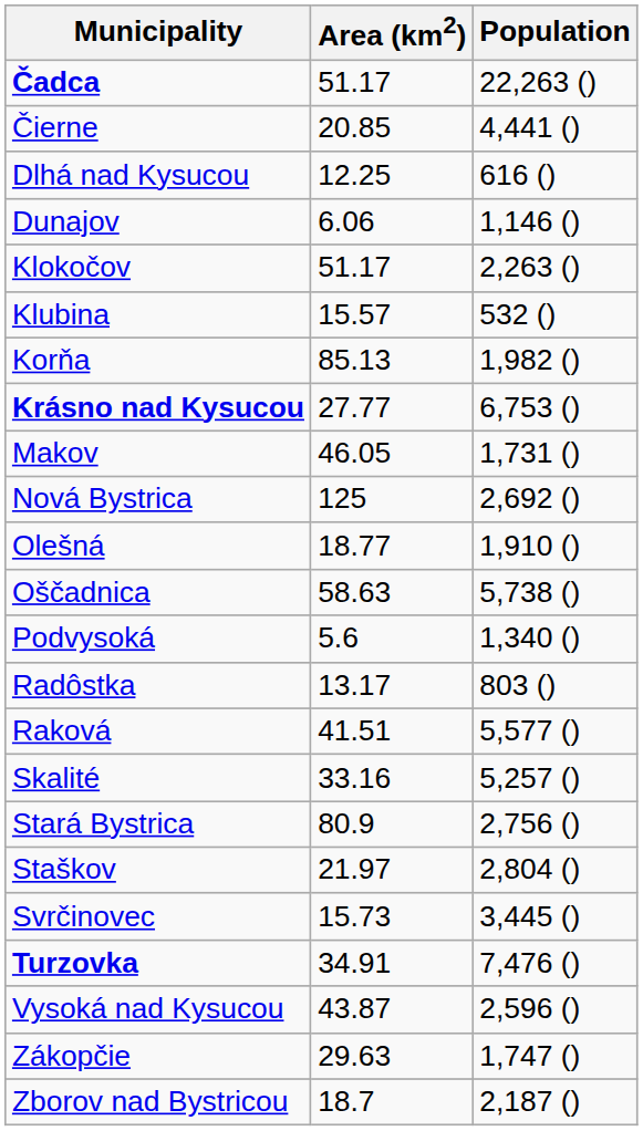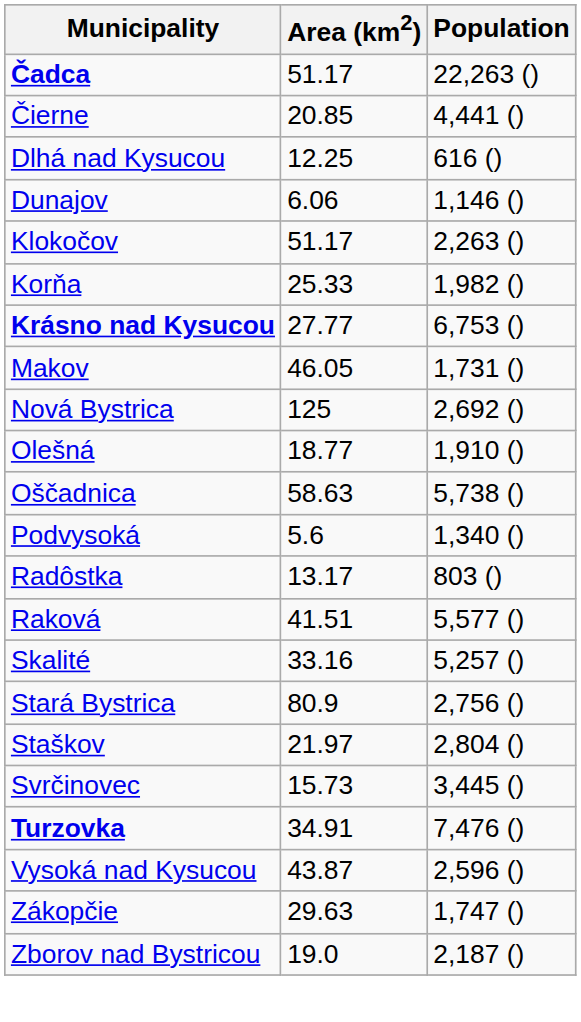 <table class="wikitable sortable">
 <tr>
 <th>Municipality</th>
 <th>Area (km<sup>2</sup>)</th>
 <th>Population</th>
 </tr>
 <tr>
 <td><strong><a href='#'>Čadca</a></strong></td>
 <td>51.17</td>
 <td>22,263 ()</td>
 </tr>
 <tr>
 <td><a href='#'>Čierne</a></td>
 <td>20.85</td>
 <td>4,441 ()</td>
 </tr>
 <tr>
 <td><a href='#'>Dlhá nad Kysucou</a></td>
 <td>12.25</td>
 <td>616 ()</td>
 </tr>
 <tr>
 <td><a href='#'>Dunajov</a></td>
 <td>6.06</td>
 <td>1,146 ()</td>
 </tr>
 <tr>
 <td><a href='#'>Klokočov</a></td>
 <td>51.17</td>
 <td>2,263 ()</td>
 </tr>
 <tr>
-<td><a href='#'>Klubina</a></td>
-<td>15.57</td>
-<td>532 ()</td>
-</tr>
-<tr>
 <td><a href='#'>Korňa</a></td>
-<td>85.13</td>
+<td>25.33</td>
 <td>1,982 ()</td>
 </tr>
 <tr>
 <td><strong><a href='#'>Krásno nad Kysucou</a></strong></td>
 <td>27.77</td>
 <td>6,753 ()</td>
 </tr>
 <tr>
 <td><a href='#'>Makov</a></td>
 <td>46.05</td>
 <td>1,731 ()</td>
 </tr>
 <tr>
 <td><a href='#'>Nová Bystrica</a></td>
 <td>125</td>
 <td>2,692 ()</td>
 </tr>
 <tr>
 <td><a href='#'>Olešná</a></td>
 <td>18.77</td>
 <td>1,910 ()</td>
 </tr>
 <tr>
 <td><a href='#'>Oščadnica</a></td>
 <td>58.63</td>
 <td>5,738 ()</td>
 </tr>
 <tr>
 <td><a href='#'>Podvysoká</a></td>
 <td>5.6</td>
 <td>1,340 ()</td>
 </tr>
 <tr>
 <td><a href='#'>Radôstka</a></td>
 <td>13.17</td>
 <td>803 ()</td>
 </tr>
 <tr>
 <td><a href='#'>Raková</a></td>
 <td>41.51</td>
 <td>5,577 ()</td>
 </tr>
 <tr>
 <td><a href='#'>Skalité</a></td>
 <td>33.16</td>
 <td>5,257 ()</td>
 </tr>
 <tr>
 <td><a href='#'>Stará Bystrica</a></td>
 <td>80.9</td>
 <td>2,756 ()</td>
 </tr>
 <tr>
 <td><a href='#'>Staškov</a></td>
 <td>21.97</td>
 <td>2,804 ()</td>
 </tr>
 <tr>
 <td><a href='#'>Svrčinovec</a></td>
 <td>15.73</td>
 <td>3,445 ()</td>
 </tr>
 <tr>
 <td><strong><a href='#'>Turzovka</a></strong></td>
 <td>34.91</td>
 <td>7,476 ()</td>
 </tr>
 <tr>
 <td><a href='#'>Vysoká nad Kysucou</a></td>
 <td>43.87</td>
 <td>2,596 ()</td>
 </tr>
 <tr>
 <td><a href='#'>Zákopčie</a></td>
 <td>29.63</td>
 <td>1,747 ()</td>
 </tr>
 <tr>
 <td><a href='#'>Zborov nad Bystricou</a></td>
-<td>18.7</td>
+<td>19.0</td>
 <td>2,187 ()</td>
 </tr>
 </table>
